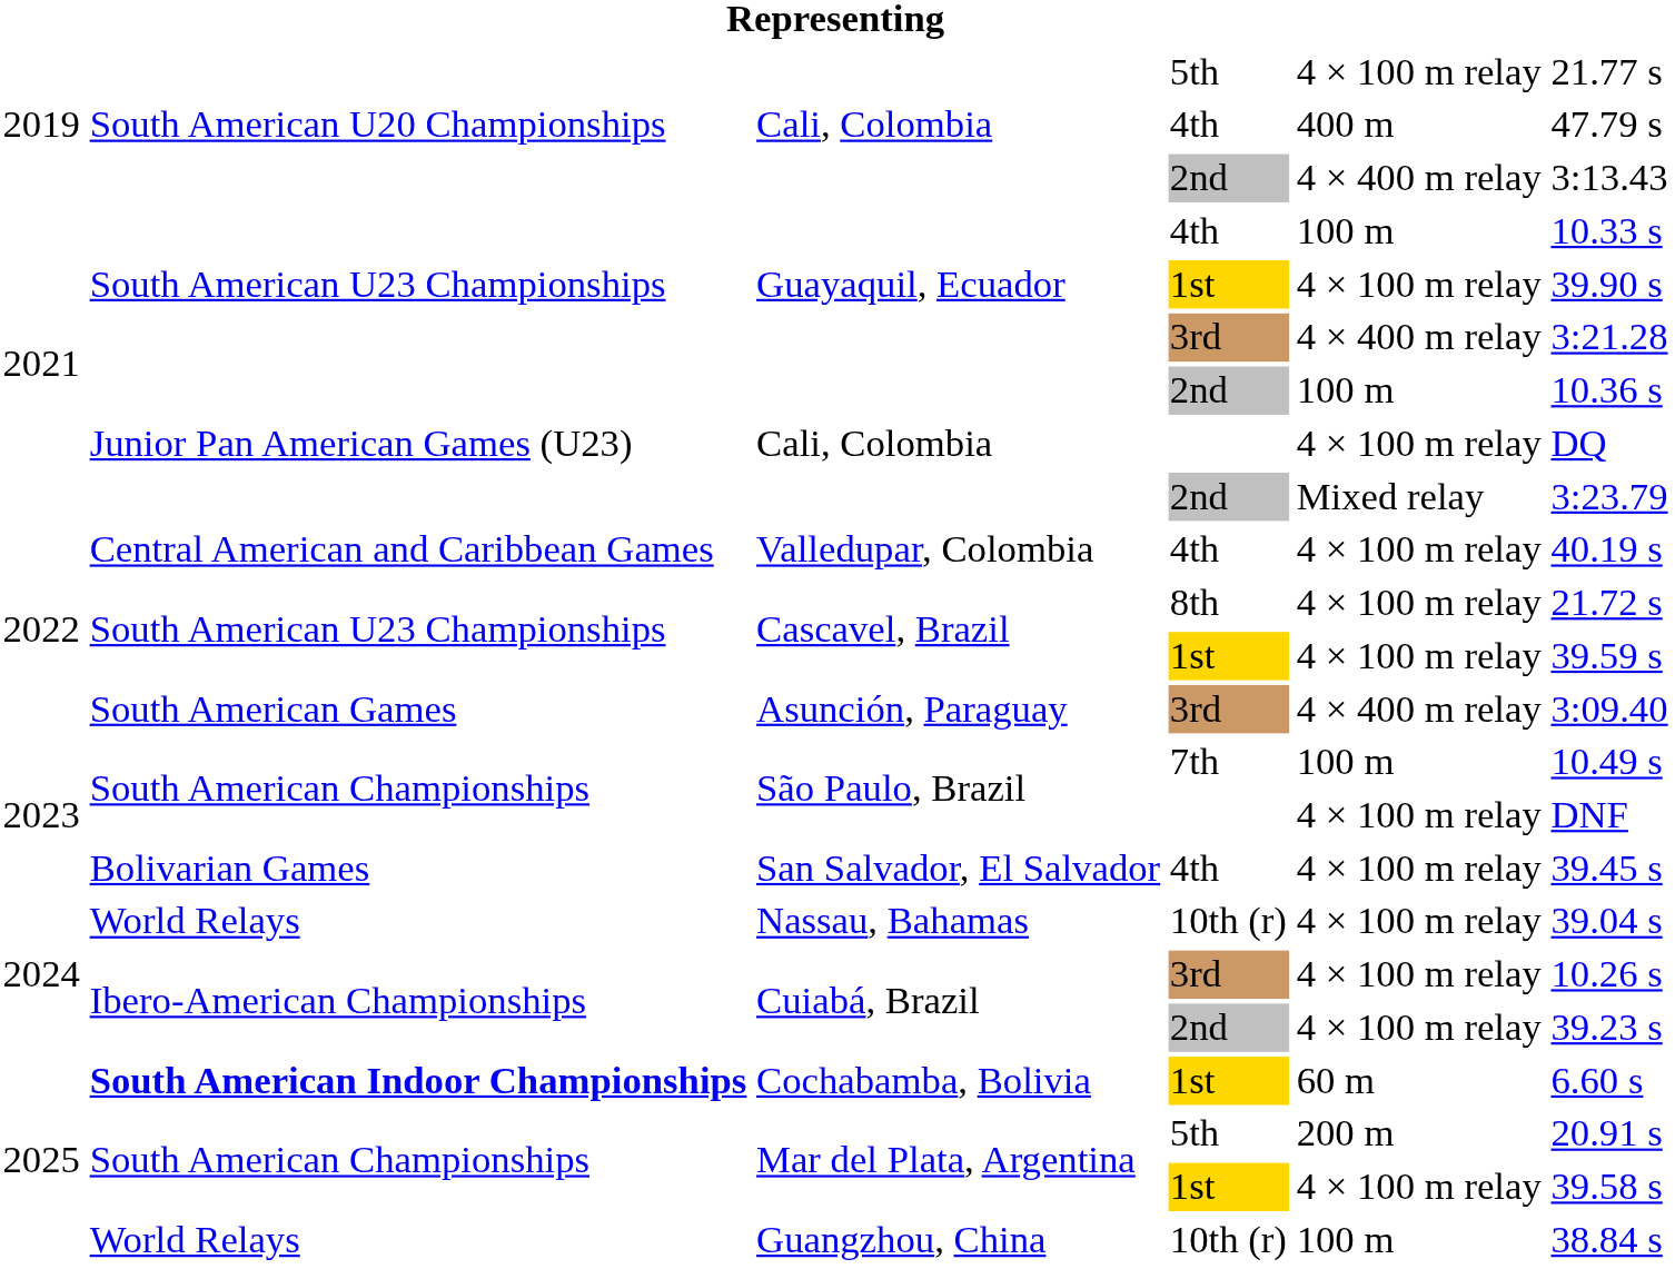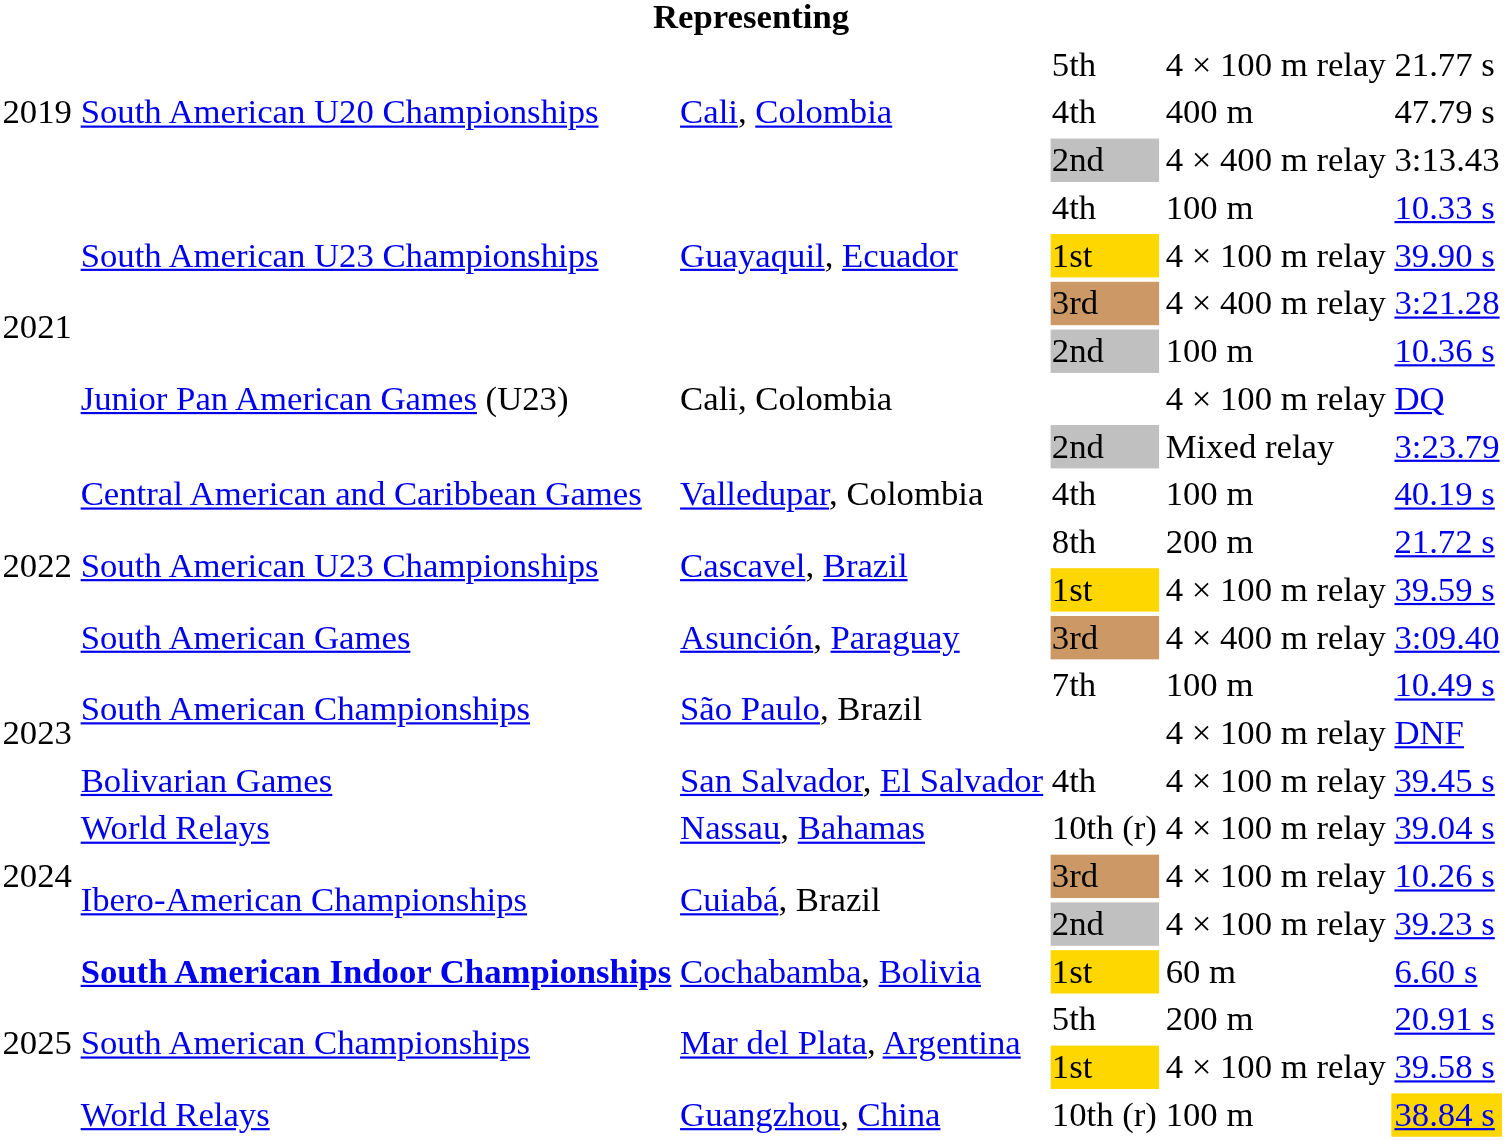 <table>
 <tr>
 <th colspan="6">Representing </th>
 </tr>
 <tr>
 <td rowspan=3>2019</td>
 <td rowspan=3><a href='#'>South American U20 Championships</a></td>
 <td rowspan=3><a href='#'>Cali</a>, <a href='#'>Colombia</a></td>
 <td>5th</td>
 <td>4 × 100 m relay</td>
 <td>21.77 s</td>
 </tr>
 <tr>
 <td>4th</td>
 <td>400 m</td>
 <td>47.79 s</td>
 </tr>
 <tr>
 <td bgcolor=silver>2nd</td>
 <td>4 × 400 m relay</td>
 <td>3:13.43</td>
 </tr>
 <tr>
 <td rowspan=6>2021</td>
 <td rowspan=3><a href='#'>South American U23 Championships</a></td>
 <td rowspan=3><a href='#'>Guayaquil</a>, <a href='#'>Ecuador</a></td>
 <td>4th</td>
 <td>100 m</td>
 <td><a href='#'>10.33 s</a></td>
 </tr>
 <tr>
 <td bgcolor=gold>1st</td>
 <td>4 × 100 m relay</td>
 <td><a href='#'>39.90 s</a></td>
 </tr>
 <tr>
 <td bgcolor=cc9966>3rd</td>
 <td>4 × 400 m relay</td>
 <td><a href='#'>3:21.28</a></td>
 </tr>
 <tr>
 <td rowspan=3><a href='#'>Junior Pan American Games</a> (U23)</td>
 <td rowspan=3>Cali, Colombia</td>
 <td bgcolor=silver>2nd</td>
 <td>100 m</td>
 <td><a href='#'>10.36 s</a></td>
 </tr>
 <tr>
 <td></td>
 <td>4 × 100 m relay</td>
 <td><a href='#'>DQ</a></td>
 </tr>
 <tr>
 <td bgcolor=silver>2nd</td>
 <td>Mixed relay</td>
 <td><a href='#'>3:23.79</a></td>
 </tr>
 <tr>
 <td rowspan=4>2022</td>
 <td><a href='#'>Central American and Caribbean Games</a></td>
 <td><a href='#'>Valledupar</a>, Colombia</td>
 <td>4th</td>
-<td>4 × 100 m relay</td>
+<td>100 m</td>
 <td><a href='#'>40.19 s</a></td>
 </tr>
 <tr>
 <td rowspan=2><a href='#'>South American U23 Championships</a></td>
 <td rowspan=2><a href='#'>Cascavel</a>, <a href='#'>Brazil</a></td>
 <td>8th</td>
-<td>4 × 100 m relay</td>
+<td>200 m</td>
 <td><a href='#'>21.72 s</a></td>
 </tr>
 <tr>
 <td bgcolor=gold>1st</td>
 <td>4 × 100 m relay</td>
 <td><a href='#'>39.59 s</a> <strong></strong></td>
 </tr>
 <tr>
 <td><a href='#'>South American Games</a></td>
 <td><a href='#'>Asunción</a>, <a href='#'>Paraguay</a></td>
 <td bgcolor=cc9966>3rd</td>
 <td>4 × 400 m relay</td>
 <td><a href='#'>3:09.40</a></td>
 </tr>
 <tr>
 <td rowspan=3>2023</td>
 <td rowspan=2><a href='#'>South American Championships</a></td>
 <td rowspan=2><a href='#'>São Paulo</a>, Brazil</td>
 <td>7th</td>
 <td>100 m</td>
 <td><a href='#'>10.49 s</a></td>
 </tr>
 <tr>
 <td></td>
 <td>4 × 100 m relay</td>
 <td><a href='#'>DNF</a></td>
 </tr>
 <tr>
 <td><a href='#'>Bolivarian Games</a></td>
 <td><a href='#'>San Salvador</a>, <a href='#'>El Salvador</a></td>
 <td>4th</td>
 <td>4 × 100 m relay</td>
 <td><a href='#'>39.45 s</a></td>
 </tr>
 <tr>
 <td rowspan=3>2024</td>
 <td><a href='#'>World Relays</a></td>
 <td><a href='#'>Nassau</a>, <a href='#'>Bahamas</a></td>
 <td>10th (r)</td>
 <td>4 × 100 m relay</td>
 <td><a href='#'>39.04 s</a></td>
 </tr>
 <tr>
 <td rowspan=2><a href='#'>Ibero-American Championships</a></td>
 <td rowspan=2><a href='#'>Cuiabá</a>, Brazil</td>
 <td bgcolor=cc9966>3rd</td>
 <td>4 × 100 m relay</td>
 <td><a href='#'>10.26 s</a></td>
 </tr>
 <tr>
 <td bgcolor=silver>2nd</td>
 <td>4 × 100 m relay</td>
 <td><a href='#'>39.23 s</a></td>
 </tr>
 <tr>
 <td rowspan=4>2025</td>
 <td><strong><a href='#'>South American Indoor Championships</a></strong></td>
 <td><a href='#'>Cochabamba</a>, <a href='#'>Bolivia</a></td>
 <td bgcolor=gold>1st</td>
 <td>60 m</td>
 <td><a href='#'>6.60 s</a></td>
 </tr>
 <tr>
 <td rowspan=2><a href='#'>South American Championships</a></td>
 <td rowspan=2><a href='#'>Mar del Plata</a>, <a href='#'>Argentina</a></td>
 <td>5th</td>
 <td>200 m</td>
 <td><a href='#'>20.91 s</a></td>
 </tr>
 <tr>
 <td bgcolor=gold>1st</td>
 <td>4 × 100 m relay</td>
 <td><a href='#'>39.58 s</a></td>
 </tr>
 <tr>
 <td><a href='#'>World Relays</a></td>
 <td><a href='#'>Guangzhou</a>, <a href='#'>China</a></td>
 <td>10th (r)</td>
 <td>100 m</td>
-<td><a href='#'>38.84 s</a></td>
+<td style="background: gold;"><a href='#'>38.84 s</a></td>
 </tr>
 </table>
